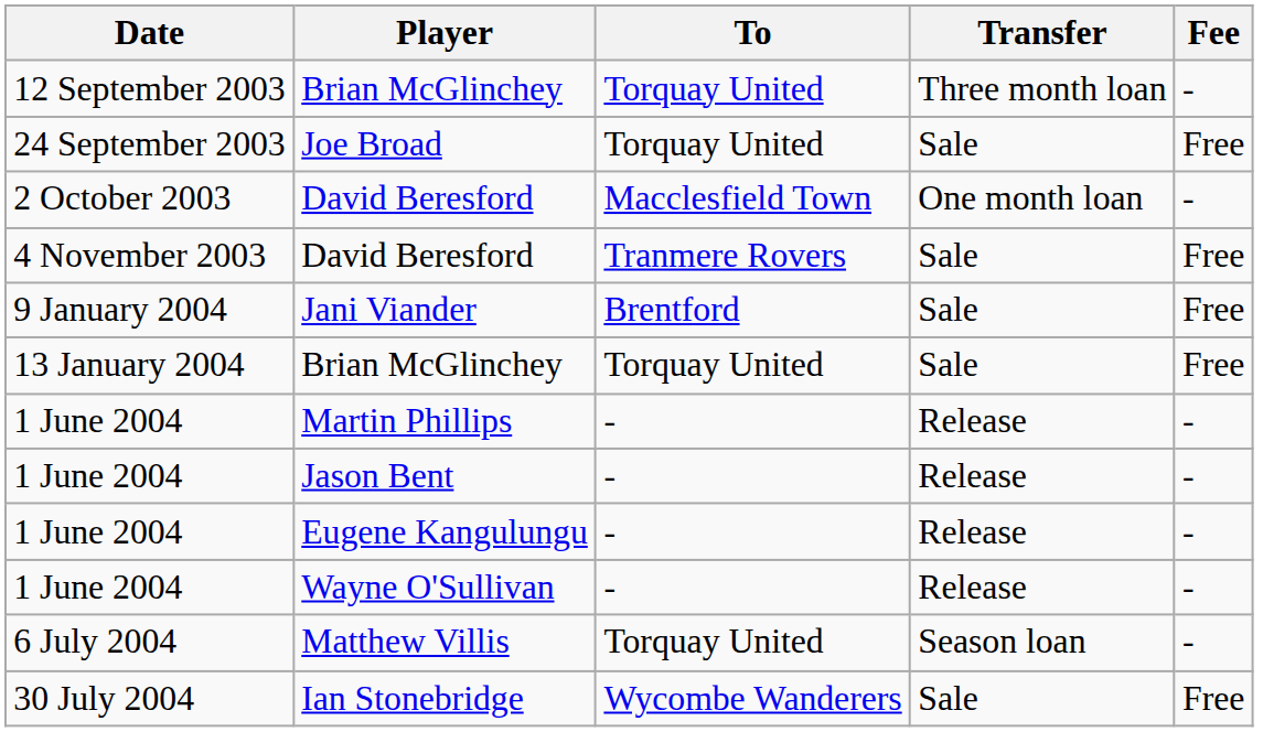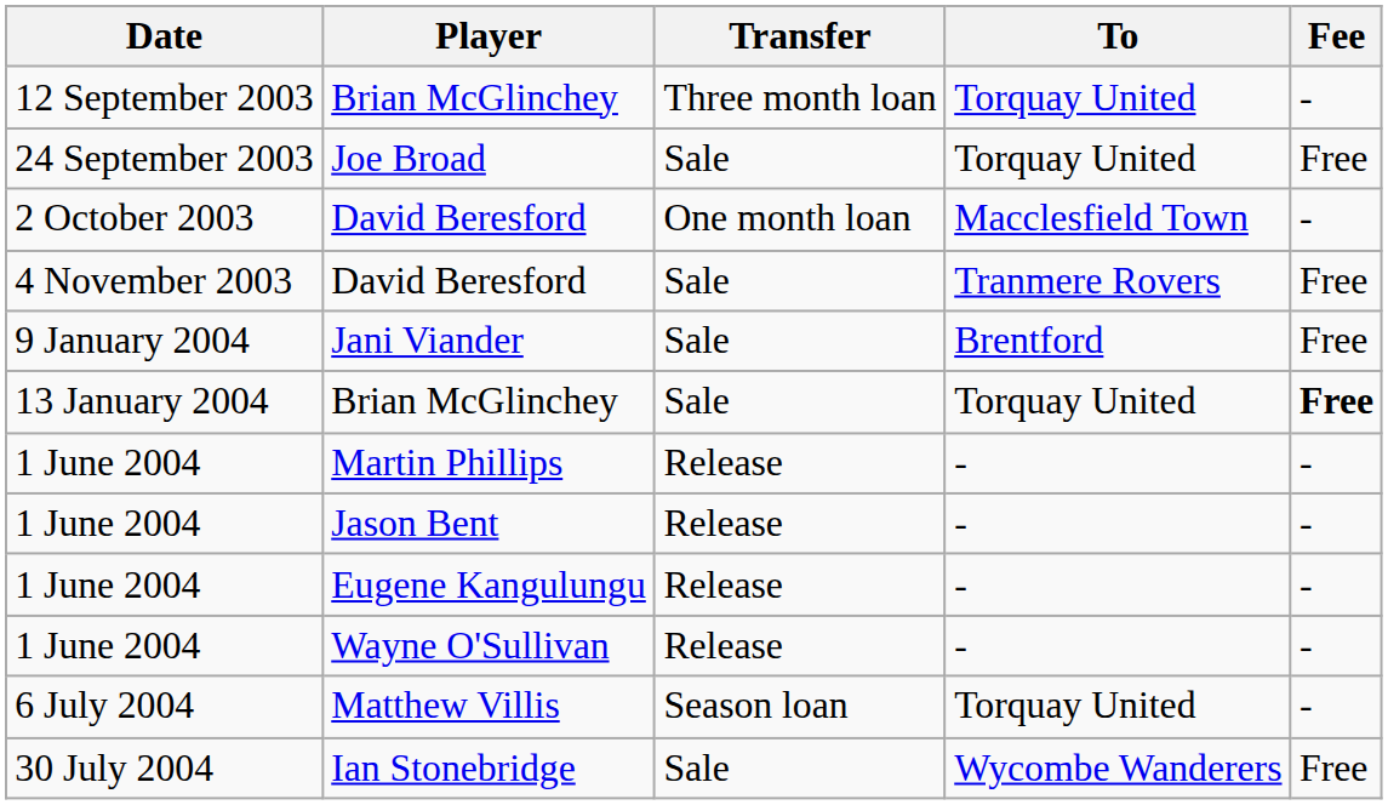 <table class="wikitable">
 <tr>
 <th>Date</th>
 <th>Player</th>
+<th>Transfer</th>
 <th>To</th>
-<th>Transfer</th>
 <th>Fee</th>
 </tr>
 <tr>
 <td>12 September 2003</td>
 <td><a href='#'>Brian McGlinchey</a></td>
+<td>Three month loan</td>
 <td><a href='#'>Torquay United</a></td>
-<td>Three month loan</td>
 <td>-</td>
 </tr>
 <tr>
 <td>24 September 2003</td>
 <td><a href='#'>Joe Broad</a></td>
+<td>Sale</td>
 <td>Torquay United</td>
-<td>Sale</td>
 <td>Free</td>
 </tr>
 <tr>
 <td>2 October 2003</td>
 <td><a href='#'>David Beresford</a></td>
+<td>One month loan</td>
 <td><a href='#'>Macclesfield Town</a></td>
-<td>One month loan</td>
 <td>-</td>
 </tr>
 <tr>
 <td>4 November 2003</td>
 <td>David Beresford</td>
+<td>Sale</td>
 <td><a href='#'>Tranmere Rovers</a></td>
-<td>Sale</td>
 <td>Free</td>
 </tr>
 <tr>
 <td>9 January 2004</td>
 <td><a href='#'>Jani Viander</a></td>
+<td>Sale</td>
 <td><a href='#'>Brentford</a></td>
-<td>Sale</td>
 <td>Free</td>
 </tr>
 <tr>
 <td>13 January 2004</td>
 <td>Brian McGlinchey</td>
+<td>Sale</td>
 <td>Torquay United</td>
-<td>Sale</td>
-<td>Free</td>
+<td><strong>Free</strong></td>
 </tr>
 <tr>
 <td>1 June 2004</td>
 <td><a href='#'>Martin Phillips</a></td>
+<td>Release</td>
 <td>-</td>
-<td>Release</td>
 <td>-</td>
 </tr>
 <tr>
 <td>1 June 2004</td>
 <td><a href='#'>Jason Bent</a></td>
+<td>Release</td>
 <td>-</td>
-<td>Release</td>
 <td>-</td>
 </tr>
 <tr>
 <td>1 June 2004</td>
 <td><a href='#'>Eugene Kangulungu</a></td>
+<td>Release</td>
 <td>-</td>
-<td>Release</td>
 <td>-</td>
 </tr>
 <tr>
 <td>1 June 2004</td>
 <td><a href='#'>Wayne O'Sullivan</a></td>
+<td>Release</td>
 <td>-</td>
-<td>Release</td>
 <td>-</td>
 </tr>
 <tr>
 <td>6 July 2004</td>
 <td><a href='#'>Matthew Villis</a></td>
+<td>Season loan</td>
 <td>Torquay United</td>
-<td>Season loan</td>
 <td>-</td>
 </tr>
 <tr>
 <td>30 July 2004</td>
 <td><a href='#'>Ian Stonebridge</a></td>
+<td>Sale</td>
 <td><a href='#'>Wycombe Wanderers</a></td>
-<td>Sale</td>
 <td>Free</td>
 </tr>
 </table>
